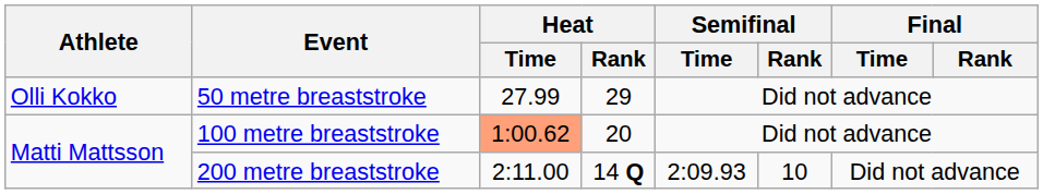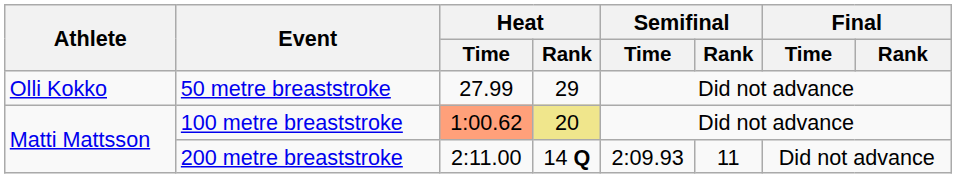 <table class="wikitable" style="text-align:center; font-size:90%; width:50%;">
 <tr>
 <th rowspan="2">Athlete</th>
 <th rowspan="2">Event</th>
 <th colspan="2">Heat</th>
 <th colspan="2">Semifinal</th>
 <th colspan="2">Final</th>
 </tr>
 <tr style="font-size:95%">
 <th>Time</th>
 <th>Rank</th>
 <th>Time</th>
 <th>Rank</th>
 <th>Time</th>
 <th>Rank</th>
 </tr>
 <tr>
 <td align=left><a href='#'>Olli Kokko</a></td>
 <td align=left><a href='#'>50 metre breaststroke</a></td>
 <td>27.99</td>
 <td>29</td>
 <td colspan=4>Did not advance</td>
 </tr>
 <tr>
 <td align=left rowspan=2><a href='#'>Matti Mattsson</a></td>
 <td align=left><a href='#'>100 metre breaststroke</a></td>
 <td style="background: lightsalmon;">1:00.62</td>
-<td>20</td>
+<td style="background: khaki;">20</td>
 <td colspan=4>Did not advance</td>
 </tr>
 <tr>
 <td align=left><a href='#'>200 metre breaststroke</a></td>
 <td>2:11.00</td>
 <td>14 <strong>Q</strong></td>
 <td>2:09.93</td>
-<td>10</td>
+<td>11</td>
 <td colspan=2>Did not advance</td>
 </tr>
 </table>
